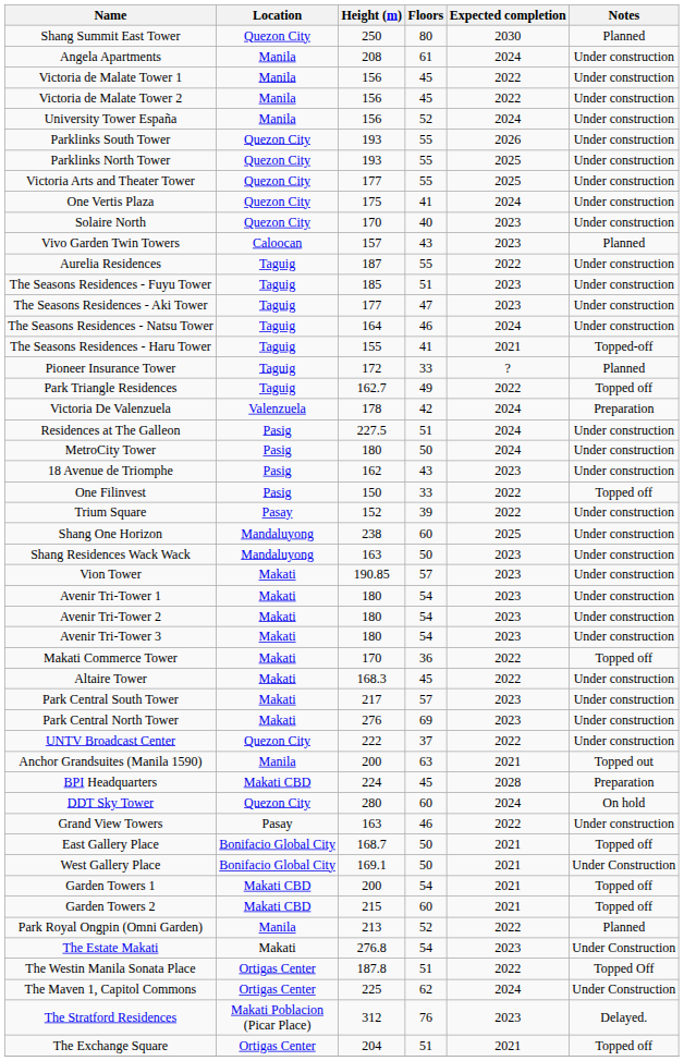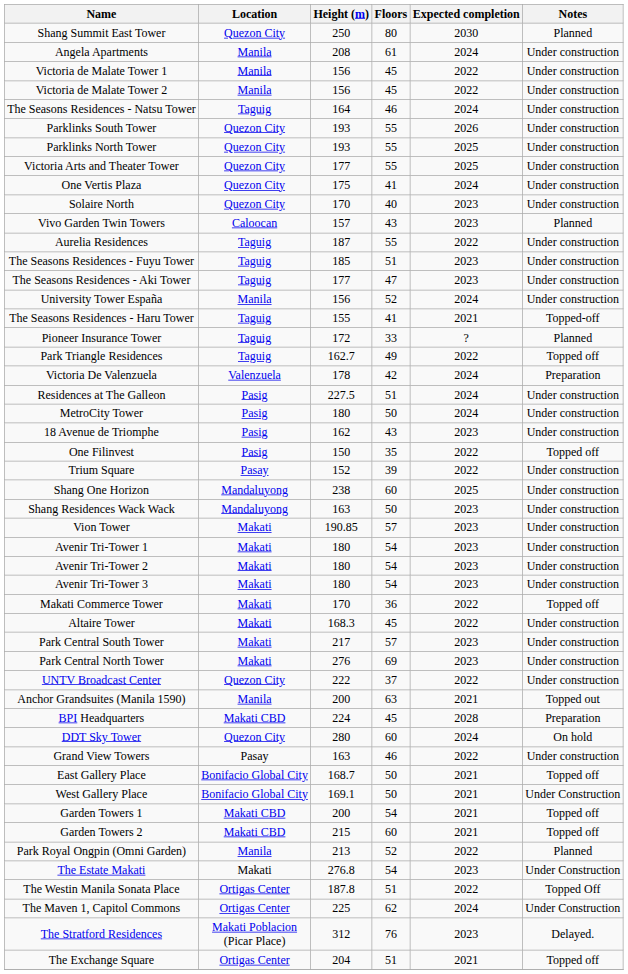 <table class="wikitable sortable" style="text-align:center;">
 <tr>
 <th>Name</th>
 <th>Location</th>
 <th>Height (<a href='#'>m</a>)</th>
 <th>Floors</th>
 <th>Expected completion</th>
 <th>Notes</th>
 </tr>
 <tr>
 <td>Shang Summit East Tower</td>
 <td><a href='#'>Quezon City</a></td>
 <td>250</td>
 <td>80</td>
 <td>2030</td>
 <td>Planned</td>
 </tr>
 <tr>
 <td>Angela Apartments</td>
 <td><a href='#'>Manila</a></td>
 <td>208</td>
 <td>61</td>
 <td>2024</td>
 <td>Under construction</td>
 </tr>
 <tr>
 <td>Victoria de Malate Tower 1</td>
 <td><a href='#'>Manila</a></td>
 <td>156</td>
 <td>45</td>
 <td>2022</td>
 <td>Under construction</td>
 </tr>
 <tr>
 <td>Victoria de Malate Tower 2</td>
 <td><a href='#'>Manila</a></td>
 <td>156</td>
 <td>45</td>
 <td>2022</td>
 <td>Under construction</td>
 </tr>
 <tr>
-<td>University Tower España</td>
-<td><a href='#'>Manila</a></td>
-<td>156</td>
-<td>52</td>
+<td>The Seasons Residences - Natsu Tower</td>
+<td><a href='#'>Taguig</a></td>
+<td>164</td>
+<td>46</td>
 <td>2024</td>
 <td>Under construction</td>
 </tr>
 <tr>
 <td>Parklinks South Tower</td>
 <td><a href='#'>Quezon City</a></td>
 <td>193</td>
 <td>55</td>
 <td>2026</td>
 <td>Under construction</td>
 </tr>
 <tr>
 <td>Parklinks North Tower</td>
 <td><a href='#'>Quezon City</a></td>
 <td>193</td>
 <td>55</td>
 <td>2025</td>
 <td>Under construction</td>
 </tr>
 <tr>
 <td>Victoria Arts and Theater Tower</td>
 <td><a href='#'>Quezon City</a></td>
 <td>177</td>
 <td>55</td>
 <td>2025</td>
 <td>Under construction</td>
 </tr>
 <tr>
 <td>One Vertis Plaza</td>
 <td><a href='#'>Quezon City</a></td>
 <td>175</td>
 <td>41</td>
 <td>2024</td>
 <td>Under construction</td>
 </tr>
 <tr>
 <td>Solaire North</td>
 <td><a href='#'>Quezon City</a></td>
 <td>170</td>
 <td>40</td>
 <td>2023</td>
 <td>Under construction</td>
 </tr>
 <tr>
 <td>Vivo Garden Twin Towers</td>
 <td><a href='#'>Caloocan</a></td>
 <td>157</td>
 <td>43</td>
 <td>2023</td>
 <td>Planned</td>
 </tr>
 <tr>
 <td>Aurelia Residences</td>
 <td><a href='#'>Taguig</a></td>
 <td>187</td>
 <td>55</td>
 <td>2022</td>
 <td>Under construction</td>
 </tr>
 <tr>
 <td>The Seasons Residences - Fuyu Tower</td>
 <td><a href='#'>Taguig</a></td>
 <td>185</td>
 <td>51</td>
 <td>2023</td>
 <td>Under construction</td>
 </tr>
 <tr>
 <td>The Seasons Residences - Aki Tower</td>
 <td><a href='#'>Taguig</a></td>
 <td>177</td>
 <td>47</td>
 <td>2023</td>
 <td>Under construction</td>
 </tr>
 <tr>
-<td>The Seasons Residences - Natsu Tower</td>
-<td><a href='#'>Taguig</a></td>
-<td>164</td>
-<td>46</td>
+<td>University Tower España</td>
+<td><a href='#'>Manila</a></td>
+<td>156</td>
+<td>52</td>
 <td>2024</td>
 <td>Under construction</td>
 </tr>
 <tr>
 <td>The Seasons Residences - Haru Tower</td>
 <td><a href='#'>Taguig</a></td>
 <td>155</td>
 <td>41</td>
 <td>2021</td>
 <td>Topped-off</td>
 </tr>
 <tr>
 <td>Pioneer Insurance Tower</td>
 <td><a href='#'>Taguig</a></td>
 <td>172</td>
 <td>33</td>
 <td>?</td>
 <td>Planned</td>
 </tr>
 <tr>
 <td>Park Triangle Residences</td>
 <td><a href='#'>Taguig</a></td>
 <td>162.7</td>
 <td>49</td>
 <td>2022</td>
 <td>Topped off</td>
 </tr>
 <tr>
 <td>Victoria De Valenzuela</td>
 <td><a href='#'>Valenzuela</a></td>
 <td>178</td>
 <td>42</td>
 <td>2024</td>
 <td>Preparation</td>
 </tr>
 <tr>
 <td>Residences at The Galleon</td>
 <td><a href='#'>Pasig</a></td>
 <td>227.5</td>
 <td>51</td>
 <td>2024</td>
 <td>Under construction</td>
 </tr>
 <tr>
 <td>MetroCity Tower</td>
 <td><a href='#'>Pasig</a></td>
 <td>180</td>
 <td>50</td>
 <td>2024</td>
 <td>Under construction</td>
 </tr>
 <tr>
 <td>18 Avenue de Triomphe</td>
 <td><a href='#'>Pasig</a></td>
 <td>162</td>
 <td>43</td>
 <td>2023</td>
 <td>Under construction</td>
 </tr>
 <tr>
 <td>One Filinvest</td>
 <td><a href='#'>Pasig</a></td>
 <td>150</td>
-<td>33</td>
+<td>35</td>
 <td>2022</td>
 <td>Topped off</td>
 </tr>
 <tr>
 <td>Trium Square</td>
 <td><a href='#'>Pasay</a></td>
 <td>152</td>
 <td>39</td>
 <td>2022</td>
 <td>Under construction</td>
 </tr>
 <tr>
 <td>Shang One Horizon</td>
 <td><a href='#'>Mandaluyong</a></td>
 <td>238</td>
 <td>60</td>
 <td>2025</td>
 <td>Under construction</td>
 </tr>
 <tr>
 <td>Shang Residences Wack Wack</td>
 <td><a href='#'>Mandaluyong</a></td>
 <td>163</td>
 <td>50</td>
 <td>2023</td>
 <td>Under construction</td>
 </tr>
 <tr>
 <td>Vion Tower</td>
 <td><a href='#'>Makati</a></td>
 <td>190.85</td>
 <td>57</td>
 <td>2023</td>
 <td>Under construction</td>
 </tr>
 <tr>
 <td>Avenir Tri-Tower 1</td>
 <td><a href='#'>Makati</a></td>
 <td>180</td>
 <td>54</td>
 <td>2023</td>
 <td>Under construction</td>
 </tr>
 <tr>
 <td>Avenir Tri-Tower 2</td>
 <td><a href='#'>Makati</a></td>
 <td>180</td>
 <td>54</td>
 <td>2023</td>
 <td>Under construction</td>
 </tr>
 <tr>
 <td>Avenir Tri-Tower 3</td>
 <td><a href='#'>Makati</a></td>
 <td>180</td>
 <td>54</td>
 <td>2023</td>
 <td>Under construction</td>
 </tr>
 <tr>
 <td>Makati Commerce Tower</td>
 <td><a href='#'>Makati</a></td>
 <td>170</td>
 <td>36</td>
 <td>2022</td>
 <td>Topped off</td>
 </tr>
 <tr>
 <td>Altaire Tower</td>
 <td><a href='#'>Makati</a></td>
 <td>168.3</td>
 <td>45</td>
 <td>2022</td>
 <td>Under construction</td>
 </tr>
 <tr>
 <td>Park Central South Tower</td>
 <td><a href='#'>Makati</a></td>
 <td>217</td>
 <td>57</td>
 <td>2023</td>
 <td>Under construction</td>
 </tr>
 <tr>
 <td>Park Central North Tower</td>
 <td><a href='#'>Makati</a></td>
 <td>276</td>
 <td>69</td>
 <td>2023</td>
 <td>Under construction</td>
 </tr>
 <tr>
 <td><a href='#'>UNTV Broadcast Center</a></td>
 <td><a href='#'>Quezon City</a></td>
 <td>222</td>
 <td>37</td>
 <td>2022</td>
 <td>Under construction</td>
 </tr>
 <tr>
 <td>Anchor Grandsuites (Manila 1590)</td>
 <td><a href='#'>Manila</a></td>
 <td>200</td>
 <td>63</td>
 <td>2021</td>
 <td>Topped out</td>
 </tr>
 <tr>
 <td><a href='#'>BPI</a> Headquarters</td>
 <td><a href='#'>Makati CBD</a></td>
 <td>224</td>
 <td>45</td>
 <td>2028</td>
 <td>Preparation</td>
 </tr>
 <tr>
 <td><a href='#'>DDT Sky Tower</a></td>
 <td><a href='#'>Quezon City</a></td>
 <td>280</td>
 <td>60</td>
 <td>2024</td>
 <td>On hold</td>
 </tr>
 <tr>
 <td>Grand View Towers</td>
 <td>Pasay</td>
 <td>163</td>
 <td>46</td>
 <td>2022</td>
 <td>Under construction</td>
 </tr>
 <tr>
 <td>East Gallery Place</td>
 <td><a href='#'>Bonifacio Global City</a></td>
 <td>168.7</td>
 <td>50</td>
 <td>2021</td>
 <td>Topped off</td>
 </tr>
 <tr>
 <td>West Gallery Place</td>
 <td><a href='#'>Bonifacio Global City</a></td>
 <td>169.1</td>
 <td>50</td>
 <td>2021</td>
 <td>Under Construction</td>
 </tr>
 <tr>
 <td>Garden Towers 1</td>
 <td><a href='#'>Makati CBD</a></td>
 <td>200</td>
 <td>54</td>
 <td>2021</td>
 <td>Topped off</td>
 </tr>
 <tr>
 <td>Garden Towers 2</td>
 <td><a href='#'>Makati CBD</a></td>
 <td>215</td>
 <td>60</td>
 <td>2021</td>
 <td>Topped off</td>
 </tr>
 <tr>
 <td>Park Royal Ongpin (Omni Garden)</td>
 <td><a href='#'>Manila</a></td>
 <td>213</td>
 <td>52</td>
 <td>2022</td>
 <td>Planned</td>
 </tr>
 <tr>
 <td><a href='#'>The Estate Makati</a></td>
 <td>Makati</td>
 <td>276.8</td>
 <td>54</td>
 <td>2023</td>
 <td>Under Construction</td>
 </tr>
 <tr>
 <td>The Westin Manila Sonata Place</td>
 <td><a href='#'>Ortigas Center</a></td>
 <td>187.8</td>
 <td>51</td>
 <td>2022</td>
 <td>Topped Off</td>
 </tr>
 <tr>
 <td>The Maven 1, Capitol Commons</td>
 <td><a href='#'>Ortigas Center</a></td>
 <td>225</td>
 <td>62</td>
 <td>2024</td>
 <td>Under Construction</td>
 </tr>
 <tr>
 <td><a href='#'>The Stratford Residences</a></td>
 <td><a href='#'>Makati Poblacion</a><br>(Picar Place)</td>
 <td>312</td>
 <td>76</td>
 <td>2023</td>
 <td>Delayed.</td>
 </tr>
 <tr>
 <td>The Exchange Square</td>
 <td><a href='#'>Ortigas Center</a></td>
 <td>204</td>
 <td>51</td>
 <td>2021</td>
 <td>Topped off</td>
 </tr>
 <tr>
 </tr>
 </table>
